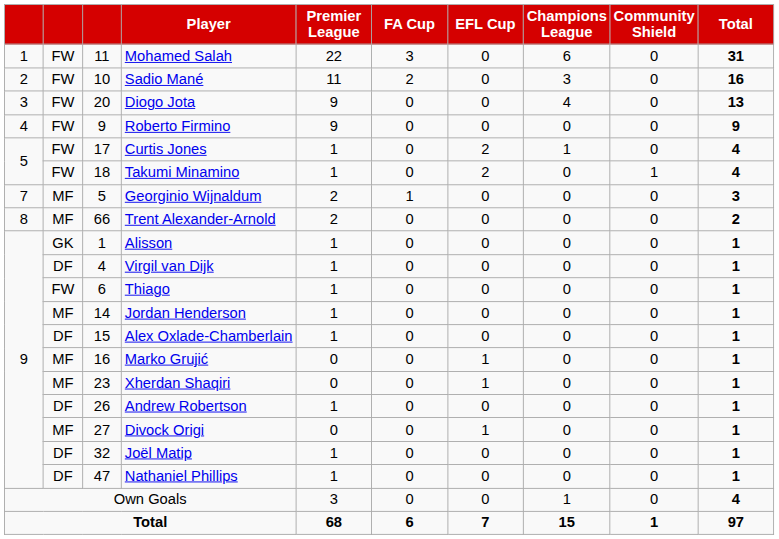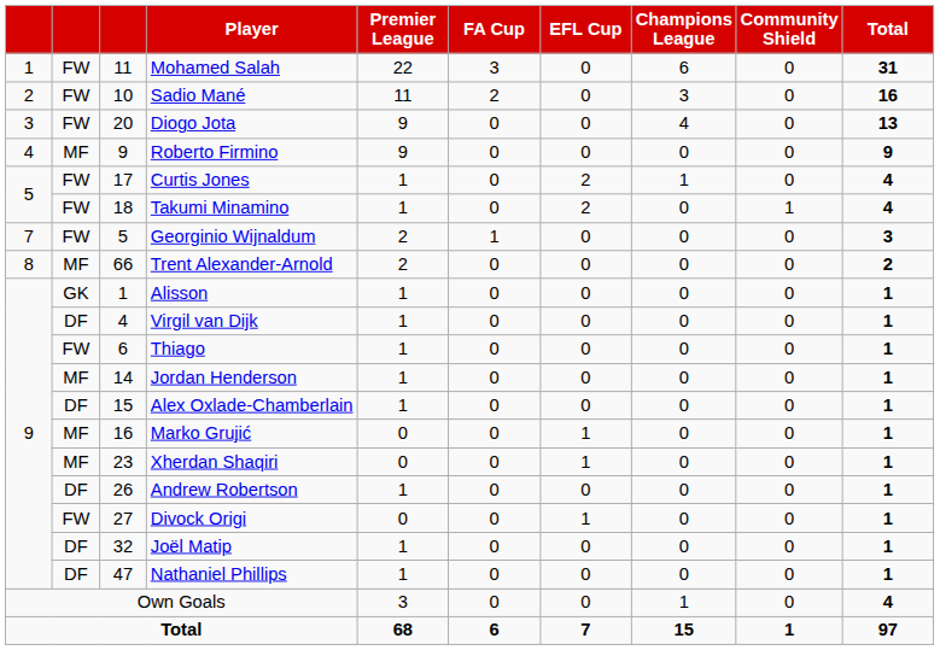 <table class="wikitable sortable" style="text-align:center">
 <tr>
 <th style="background:#d50000; color:white; width:35px;"></th>
 <th style="background:#d50000; color:white; width:35px;"></th>
 <th style="background:#d50000; color:white; width:35px;"></th>
 <th style="background:#d50000; color:white;">Player</th>
 <th style="background:#d50000; color:white; width:75px;">Premier League</th>
 <th style="background:#d50000; color:white; width:75px;">FA Cup</th>
 <th style="background:#d50000; color:white; width:75px;">EFL Cup</th>
 <th style="background:#d50000; color:white; width:75px;">Champions League</th>
 <th style="background:#d50000; color:white; width:75px;">Community Shield</th>
 <th style="background:#d50000; color:white; width:75px;">Total</th>
 </tr>
 <tr>
 <td>1</td>
 <td>FW</td>
 <td>11</td>
 <td align="left"> <a href='#'>Mohamed Salah</a></td>
 <td>22</td>
 <td>3</td>
 <td>0</td>
 <td>6</td>
 <td>0</td>
 <td><strong>31</strong></td>
 </tr>
 <tr>
 <td>2</td>
 <td>FW</td>
 <td>10</td>
 <td align="left"> <a href='#'>Sadio Mané</a></td>
 <td>11</td>
 <td>2</td>
 <td>0</td>
 <td>3</td>
 <td>0</td>
 <td><strong>16</strong></td>
 </tr>
 <tr>
 <td>3</td>
 <td>FW</td>
 <td>20</td>
 <td align="left"> <a href='#'>Diogo Jota</a></td>
 <td>9</td>
 <td>0</td>
 <td>0</td>
 <td>4</td>
 <td>0</td>
 <td><strong>13</strong></td>
 </tr>
 <tr>
 <td>4</td>
-<td>FW</td>
+<td>MF</td>
 <td>9</td>
 <td align="left"> <a href='#'>Roberto Firmino</a></td>
 <td>9</td>
 <td>0</td>
 <td>0</td>
 <td>0</td>
 <td>0</td>
 <td><strong>9</strong></td>
 </tr>
 <tr>
 <td rowspan=2>5</td>
 <td>FW</td>
 <td>17</td>
 <td align="left"> <a href='#'>Curtis Jones</a></td>
 <td>1</td>
 <td>0</td>
 <td>2</td>
 <td>1</td>
 <td>0</td>
 <td><strong>4</strong></td>
 </tr>
 <tr>
 <td>FW</td>
 <td>18</td>
 <td align="left"> <a href='#'>Takumi Minamino</a></td>
 <td>1</td>
 <td>0</td>
 <td>2</td>
 <td>0</td>
 <td>1</td>
 <td><strong>4</strong></td>
 </tr>
 <tr>
 <td>7</td>
-<td>MF</td>
+<td>FW</td>
 <td>5</td>
 <td align="left"> <a href='#'>Georginio Wijnaldum</a></td>
 <td>2</td>
 <td>1</td>
 <td>0</td>
 <td>0</td>
 <td>0</td>
 <td><strong>3</strong></td>
 </tr>
 <tr>
 <td>8</td>
 <td>MF</td>
 <td>66</td>
 <td align="left"> <a href='#'>Trent Alexander-Arnold</a></td>
 <td>2</td>
 <td>0</td>
 <td>0</td>
 <td>0</td>
 <td>0</td>
 <td><strong>2</strong></td>
 </tr>
 <tr>
 <td rowspan=11>9</td>
 <td>GK</td>
 <td>1</td>
 <td align="left"> <a href='#'>Alisson</a></td>
 <td>1</td>
 <td>0</td>
 <td>0</td>
 <td>0</td>
 <td>0</td>
 <td><strong>1</strong></td>
 </tr>
 <tr>
 <td>DF</td>
 <td>4</td>
 <td align="left"> <a href='#'>Virgil van Dijk</a></td>
 <td>1</td>
 <td>0</td>
 <td>0</td>
 <td>0</td>
 <td>0</td>
 <td><strong>1</strong></td>
 </tr>
 <tr>
 <td>FW</td>
 <td>6</td>
 <td align="left"> <a href='#'>Thiago</a></td>
 <td>1</td>
 <td>0</td>
 <td>0</td>
 <td>0</td>
 <td>0</td>
 <td><strong>1</strong></td>
 </tr>
 <tr>
 <td>MF</td>
 <td>14</td>
 <td align="left"> <a href='#'>Jordan Henderson</a></td>
 <td>1</td>
 <td>0</td>
 <td>0</td>
 <td>0</td>
 <td>0</td>
 <td><strong>1</strong></td>
 </tr>
 <tr>
 <td>DF</td>
 <td>15</td>
 <td align="left"> <a href='#'>Alex Oxlade-Chamberlain</a></td>
 <td>1</td>
 <td>0</td>
 <td>0</td>
 <td>0</td>
 <td>0</td>
 <td><strong>1</strong></td>
 </tr>
 <tr>
 <td>MF</td>
 <td>16</td>
 <td align="left"> <a href='#'>Marko Grujić</a></td>
 <td>0</td>
 <td>0</td>
 <td>1</td>
 <td>0</td>
 <td>0</td>
 <td><strong>1</strong></td>
 </tr>
 <tr>
 <td>MF</td>
 <td>23</td>
 <td align="left"> <a href='#'>Xherdan Shaqiri</a></td>
 <td>0</td>
 <td>0</td>
 <td>1</td>
 <td>0</td>
 <td>0</td>
 <td><strong>1</strong></td>
 </tr>
 <tr>
 <td>DF</td>
 <td>26</td>
 <td align="left"> <a href='#'>Andrew Robertson</a></td>
 <td>1</td>
 <td>0</td>
 <td>0</td>
 <td>0</td>
 <td>0</td>
 <td><strong>1</strong></td>
 </tr>
 <tr>
-<td>MF</td>
+<td>FW</td>
 <td>27</td>
 <td align="left"> <a href='#'>Divock Origi</a></td>
 <td>0</td>
 <td>0</td>
 <td>1</td>
 <td>0</td>
 <td>0</td>
 <td><strong>1</strong></td>
 </tr>
 <tr>
 <td>DF</td>
 <td>32</td>
 <td align="left"> <a href='#'>Joël Matip</a></td>
 <td>1</td>
 <td>0</td>
 <td>0</td>
 <td>0</td>
 <td>0</td>
 <td><strong>1</strong></td>
 </tr>
 <tr>
 <td>DF</td>
 <td>47</td>
 <td align="left"> <a href='#'>Nathaniel Phillips</a></td>
 <td>1</td>
 <td>0</td>
 <td>0</td>
 <td>0</td>
 <td>0</td>
 <td><strong>1</strong></td>
 </tr>
 <tr class="sortbottom">
 <td colspan="4">Own Goals</td>
 <td>3</td>
 <td>0</td>
 <td>0</td>
 <td>1</td>
 <td>0</td>
 <td><strong>4</strong></td>
 </tr>
 <tr class="sortbottom">
 <td colspan="4"><strong>Total</strong></td>
 <td><strong>68</strong></td>
 <td><strong>6</strong></td>
 <td><strong>7</strong></td>
 <td><strong>15</strong></td>
 <td><strong>1</strong></td>
 <td><strong>97</strong></td>
 </tr>
 </table>
